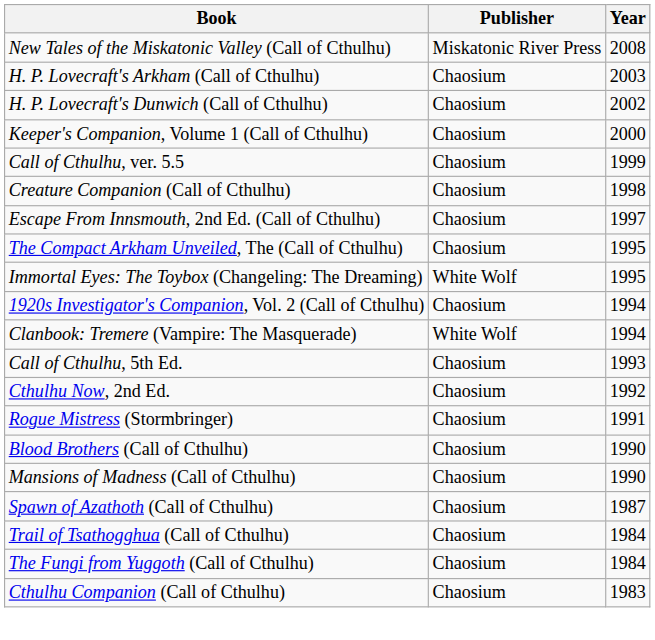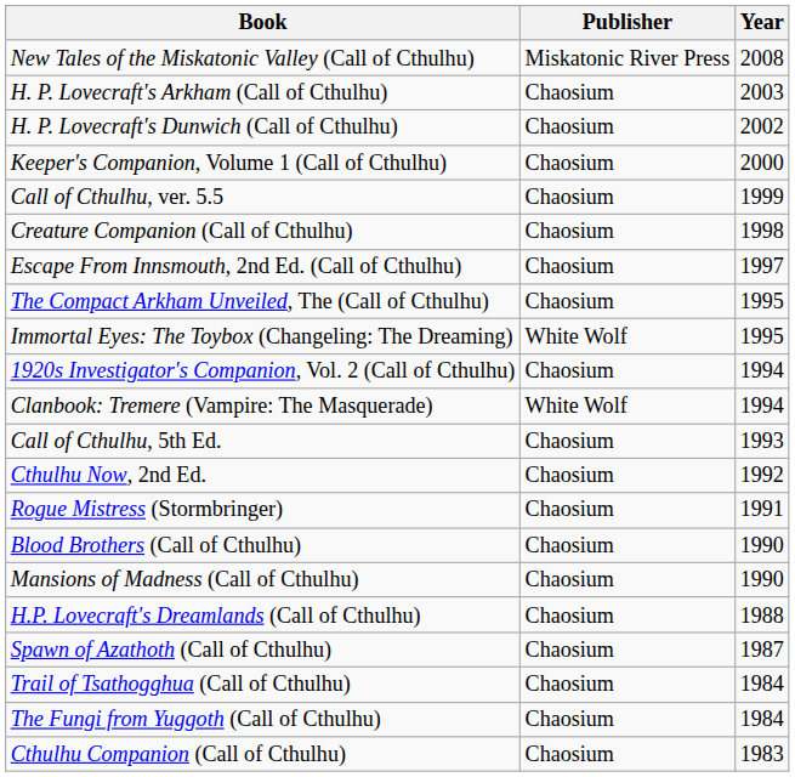 <table class="wikitable" border="1">
 <tr>
 <th>Book</th>
 <th>Publisher</th>
 <th>Year</th>
 </tr>
 <tr>
 <td><em>New Tales of the Miskatonic Valley</em>  (Call of Cthulhu)</td>
 <td>Miskatonic River Press</td>
 <td>2008</td>
 </tr>
 <tr>
 <td><em>H. P. Lovecraft's Arkham</em>  (Call of Cthulhu)</td>
 <td>Chaosium</td>
 <td>2003</td>
 </tr>
 <tr>
 <td><em>H. P. Lovecraft's Dunwich</em> (Call of Cthulhu)</td>
 <td>Chaosium</td>
 <td>2002</td>
 </tr>
 <tr>
 <td><em>Keeper's Companion</em>, Volume 1 (Call of Cthulhu)</td>
 <td>Chaosium</td>
 <td>2000</td>
 </tr>
 <tr>
 <td><em>Call of Cthulhu</em>, ver. 5.5</td>
 <td>Chaosium</td>
 <td>1999</td>
 </tr>
 <tr>
 <td><em>Creature Companion</em> (Call of Cthulhu)</td>
 <td>Chaosium</td>
 <td>1998</td>
 </tr>
 <tr>
 <td><em>Escape From Innsmouth</em>, 2nd Ed. (Call of Cthulhu)</td>
 <td>Chaosium</td>
 <td>1997</td>
 </tr>
 <tr>
 <td><em><a href='#'>The Compact Arkham Unveiled</a></em>, The (Call of Cthulhu)</td>
 <td>Chaosium</td>
 <td>1995</td>
 </tr>
 <tr>
 <td><em>Immortal Eyes: The Toybox</em> (Changeling: The Dreaming)</td>
 <td>White Wolf</td>
 <td>1995</td>
 </tr>
 <tr>
 <td><em><a href='#'>1920s Investigator's Companion</a></em>, Vol. 2 (Call of Cthulhu)</td>
 <td>Chaosium</td>
 <td>1994</td>
 </tr>
 <tr>
 <td><em>Clanbook: Tremere</em> (Vampire: The Masquerade)</td>
 <td>White Wolf</td>
 <td>1994</td>
 </tr>
 <tr>
 <td><em>Call of Cthulhu</em>, 5th Ed.</td>
 <td>Chaosium</td>
 <td>1993</td>
 </tr>
 <tr>
 <td><em><a href='#'>Cthulhu Now</a></em>, 2nd Ed.</td>
 <td>Chaosium</td>
 <td>1992</td>
 </tr>
 <tr>
 <td><em><a href='#'>Rogue Mistress</a></em>  (Stormbringer)</td>
 <td>Chaosium</td>
 <td>1991</td>
 </tr>
 <tr>
 <td><em><a href='#'>Blood Brothers</a></em> (Call of Cthulhu)</td>
 <td>Chaosium</td>
 <td>1990</td>
 </tr>
 <tr>
 <td><em>Mansions of Madness</em> (Call of Cthulhu)</td>
 <td>Chaosium</td>
 <td>1990</td>
 </tr>
 <tr>
+<td><em><a href='#'>H.P. Lovecraft's Dreamlands</a></em> (Call of Cthulhu)</td>
+<td>Chaosium</td>
+<td>1988</td>
+</tr>
+<tr>
 <td><em><a href='#'>Spawn of Azathoth</a></em> (Call of Cthulhu)</td>
 <td>Chaosium</td>
 <td>1987</td>
 </tr>
 <tr>
 <td><em><a href='#'>Trail of Tsathogghua</a></em> (Call of Cthulhu)</td>
 <td>Chaosium</td>
 <td>1984</td>
 </tr>
 <tr>
 <td><em><a href='#'>The Fungi from Yuggoth</a></em> (Call of Cthulhu)</td>
 <td>Chaosium</td>
 <td>1984</td>
 </tr>
 <tr>
 <td><em><a href='#'>Cthulhu Companion</a></em> (Call of Cthulhu)</td>
 <td>Chaosium</td>
 <td>1983</td>
 </tr>
 </table>
